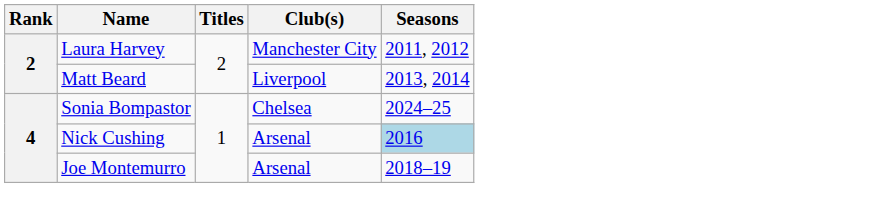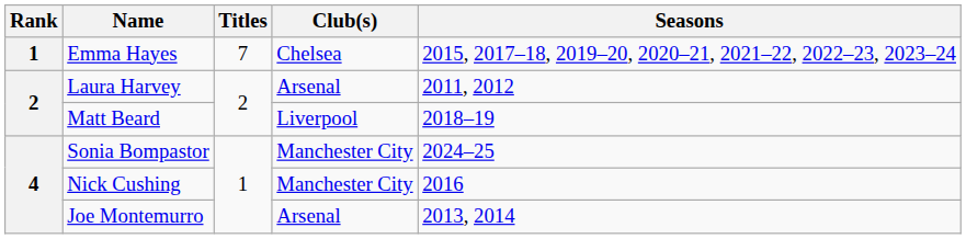 <table class="wikitable">
 <tr>
 <th scope=col>Rank</th>
 <th scope=col>Name</th>
 <th scope=col>Titles</th>
 <th scope=col>Club(s)</th>
 <th>Seasons</th>
 </tr>
 <tr>
+<th>1</th>
+<td> <a href='#'>Emma Hayes</a></td>
+<td align=center>7</td>
+<td><a href='#'>Chelsea</a></td>
+<td><a href='#'>2015</a>, <a href='#'>2017–18</a>, <a href='#'>2019–20</a>, <a href='#'>2020–21</a>, <a href='#'>2021–22</a>, <a href='#'>2022–23</a>, <a href='#'>2023–24</a></td>
+</tr>
+<tr>
 <th rowspan="2">2</th>
 <td> <a href='#'>Laura Harvey</a></td>
 <td align=center rowspan="2">2</td>
-<td><a href='#'>Manchester City</a></td>
+<td><a href='#'>Arsenal</a></td>
 <td><a href='#'>2011</a>, <a href='#'>2012</a></td>
 </tr>
 <tr>
 <td> <a href='#'>Matt Beard</a></td>
 <td><a href='#'>Liverpool</a></td>
-<td><a href='#'>2013</a>, <a href='#'>2014</a></td>
+<td><a href='#'>2018–19</a></td>
 </tr>
 <tr>
 <th rowspan="3">4</th>
 <td> <a href='#'>Sonia Bompastor</a></td>
 <td align=center rowspan="3">1</td>
-<td><a href='#'>Chelsea</a></td>
+<td><a href='#'>Manchester City</a></td>
 <td><a href='#'>2024–25</a></td>
 </tr>
 <tr>
 <td> <a href='#'>Nick Cushing</a></td>
-<td><a href='#'>Arsenal</a></td>
-<td style="background: lightblue;"><a href='#'>2016</a></td>
+<td><a href='#'>Manchester City</a></td>
+<td><a href='#'>2016</a></td>
 </tr>
 <tr>
 <td> <a href='#'>Joe Montemurro</a></td>
 <td><a href='#'>Arsenal</a></td>
-<td><a href='#'>2018–19</a></td>
+<td><a href='#'>2013</a>, <a href='#'>2014</a></td>
 </tr>
 </table>
